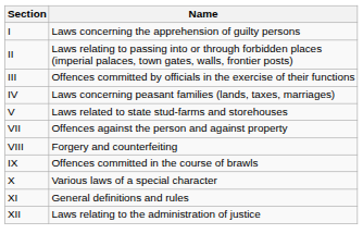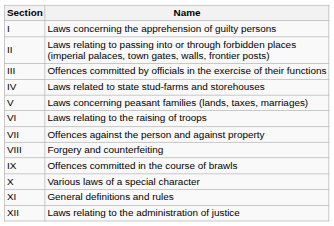 <table align=right class="wikitable">
 <tr>
 <th>Section</th>
 <th>Name</th>
 </tr>
 <tr>
 <td>I</td>
 <td>Laws concerning the apprehension of guilty persons</td>
 </tr>
 <tr>
 <td>II</td>
 <td>Laws relating to passing into or through forbidden places<br>(imperial palaces, town gates, walls, frontier posts)</td>
 </tr>
 <tr>
 <td>III</td>
 <td>Offences committed by officials in the exercise of their functions</td>
 </tr>
 <tr>
 <td>IV</td>
+<td>Laws related to state stud-farms and storehouses</td>
+</tr>
+<tr>
+<td>V</td>
 <td>Laws concerning peasant families (lands, taxes, marriages)</td>
 </tr>
 <tr>
-<td>V</td>
-<td>Laws related to state stud-farms and storehouses</td>
+<td>VI</td>
+<td>Laws relating to the raising of troops</td>
 </tr>
 <tr>
 <td>VII</td>
 <td>Offences against the person and against property</td>
 </tr>
 <tr>
 <td>VIII</td>
 <td>Forgery and counterfeiting</td>
 </tr>
 <tr>
 <td>IX</td>
 <td>Offences committed in the course of brawls</td>
 </tr>
 <tr>
 <td>X</td>
 <td>Various laws of a special character</td>
 </tr>
 <tr>
 <td>XI</td>
 <td>General definitions and rules</td>
 </tr>
 <tr>
 <td>XII</td>
 <td>Laws relating to the administration of justice</td>
 </tr>
 </table>
